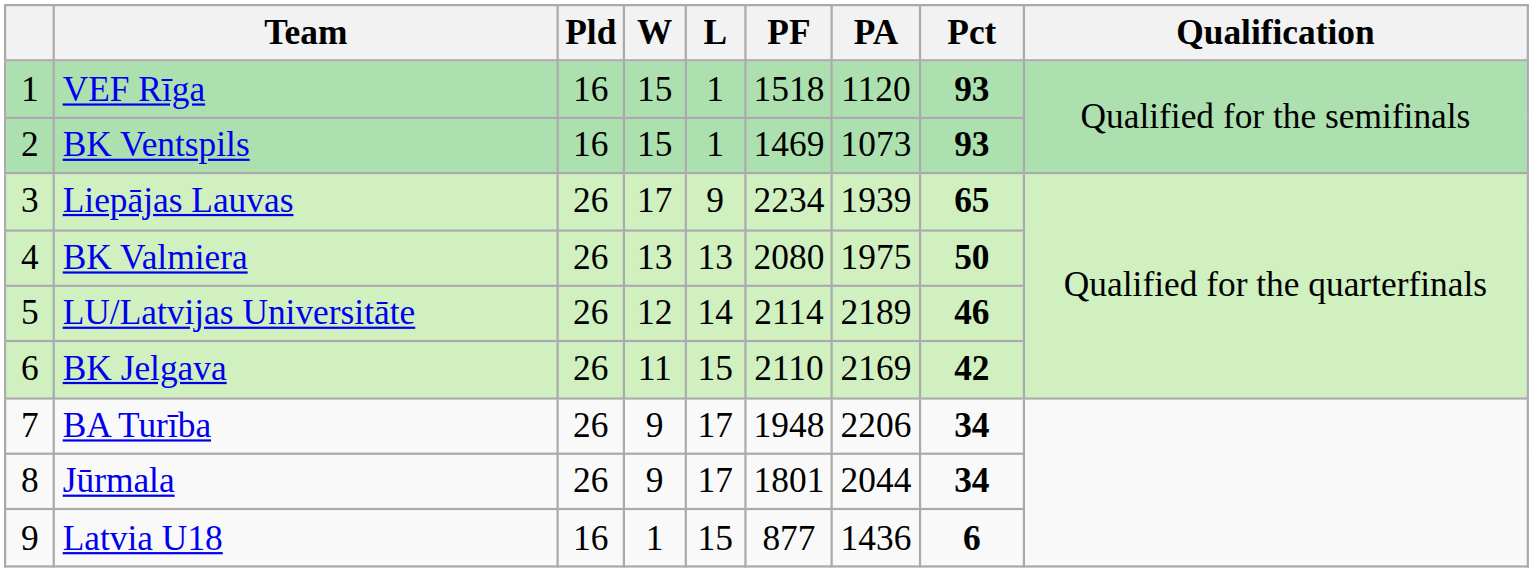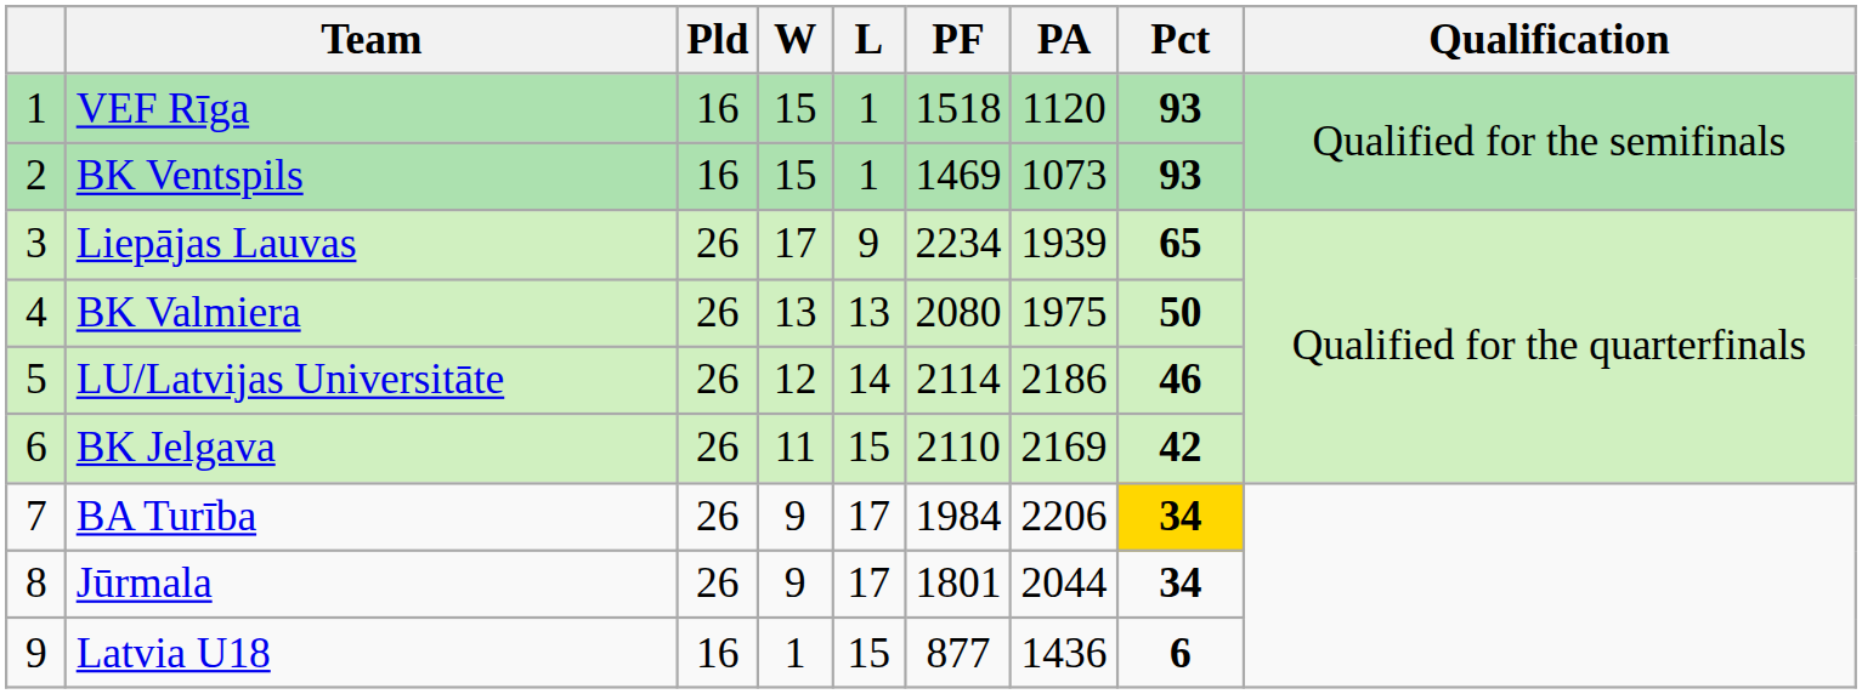 <table class="wikitable" style="text-align: center;">
 <tr>
 <th width=15></th>
 <th width=220>Team</th>
 <th width=20>Pld</th>
 <th width=20>W</th>
 <th width=20>L</th>
 <th width=20>PF</th>
 <th width=20>PA</th>
 <th width=40>Pct</th>
 <th width=220>Qualification</th>
 </tr>
 <tr bgcolor=ACE1AF>
 <td>1</td>
 <td align="left"><a href='#'>VEF Rīga</a></td>
 <td>16</td>
 <td>15</td>
 <td>1</td>
 <td>1518</td>
 <td>1120</td>
 <td><strong>93</strong></td>
 <td rowspan=2 align="center">Qualified for the semifinals</td>
 </tr>
 <tr bgcolor=ACE1AF>
 <td>2</td>
 <td align="left"><a href='#'>BK Ventspils</a></td>
 <td>16</td>
 <td>15</td>
 <td>1</td>
 <td>1469</td>
 <td>1073</td>
 <td><strong>93</strong></td>
 </tr>
 <tr bgcolor=D0F0C0>
 <td>3</td>
 <td align="left"><a href='#'>Liepājas Lauvas</a></td>
 <td>26</td>
 <td>17</td>
 <td>9</td>
 <td>2234</td>
 <td>1939</td>
 <td><strong>65</strong></td>
 <td rowspan=4 align="center">Qualified for the quarterfinals</td>
 </tr>
 <tr bgcolor=D0F0C0>
 <td>4</td>
 <td align="left"><a href='#'>BK Valmiera</a></td>
 <td>26</td>
 <td>13</td>
 <td>13</td>
 <td>2080</td>
 <td>1975</td>
 <td><strong>50</strong></td>
 </tr>
 <tr bgcolor=D0F0C0>
 <td>5</td>
 <td align="left"><a href='#'>LU/Latvijas Universitāte</a></td>
 <td>26</td>
 <td>12</td>
 <td>14</td>
 <td>2114</td>
-<td>2189</td>
+<td>2186</td>
 <td><strong>46</strong></td>
 </tr>
 <tr bgcolor=D0F0C0>
 <td>6</td>
 <td align="left"><a href='#'>BK Jelgava</a></td>
 <td>26</td>
 <td>11</td>
 <td>15</td>
 <td>2110</td>
 <td>2169</td>
 <td><strong>42</strong></td>
 </tr>
 <tr>
 <td>7</td>
 <td align="left"><a href='#'>BA Turība</a></td>
 <td>26</td>
 <td>9</td>
 <td>17</td>
-<td>1948</td>
+<td>1984</td>
 <td>2206</td>
-<td><strong>34</strong></td>
+<td style="background: gold;"><strong>34</strong></td>
 </tr>
 <tr bgcolor=>
 <td>8</td>
 <td align="left"><a href='#'>Jūrmala</a></td>
 <td>26</td>
 <td>9</td>
 <td>17</td>
 <td>1801</td>
 <td>2044</td>
 <td><strong>34</strong></td>
 </tr>
 <tr bgcolor=>
 <td>9</td>
 <td align="left"><a href='#'>Latvia U18</a></td>
 <td>16</td>
 <td>1</td>
 <td>15</td>
 <td>877</td>
 <td>1436</td>
 <td><strong>6</strong></td>
 </tr>
 </table>
